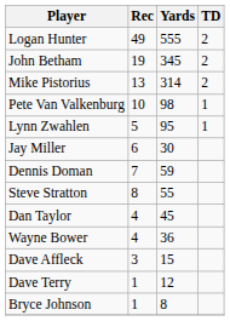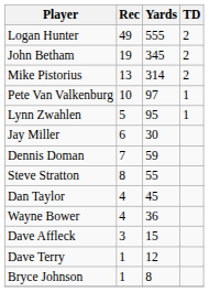 <table class="wikitable">
 <tr>
 <th>Player</th>
 <th>Rec</th>
 <th>Yards</th>
 <th>TD</th>
 </tr>
 <tr>
 <td>Logan Hunter</td>
 <td>49</td>
 <td>555</td>
 <td>2</td>
 </tr>
 <tr>
 <td>John Betham</td>
 <td>19</td>
 <td>345</td>
 <td>2</td>
 </tr>
 <tr>
 <td>Mike Pistorius</td>
 <td>13</td>
 <td>314</td>
 <td>2</td>
 </tr>
 <tr>
 <td>Pete Van Valkenburg</td>
 <td>10</td>
-<td>98</td>
+<td>97</td>
 <td>1</td>
 </tr>
 <tr>
 <td>Lynn Zwahlen</td>
 <td>5</td>
 <td>95</td>
 <td>1</td>
 </tr>
 <tr>
 <td>Jay Miller</td>
 <td>6</td>
 <td>30</td>
 <td></td>
 </tr>
 <tr>
 <td>Dennis Doman</td>
 <td>7</td>
 <td>59</td>
 <td></td>
 </tr>
 <tr>
 <td>Steve Stratton</td>
 <td>8</td>
 <td>55</td>
 <td></td>
 </tr>
 <tr>
 <td>Dan Taylor</td>
 <td>4</td>
 <td>45</td>
 <td></td>
 </tr>
 <tr>
 <td>Wayne Bower</td>
 <td>4</td>
 <td>36</td>
 <td></td>
 </tr>
 <tr>
 <td>Dave Affleck</td>
 <td>3</td>
 <td>15</td>
 <td></td>
 </tr>
 <tr>
 <td>Dave Terry</td>
 <td>1</td>
 <td>12</td>
 <td></td>
 </tr>
 <tr>
 <td>Bryce Johnson</td>
 <td>1</td>
 <td>8</td>
 <td></td>
 </tr>
 <tr>
 </tr>
 </table>
